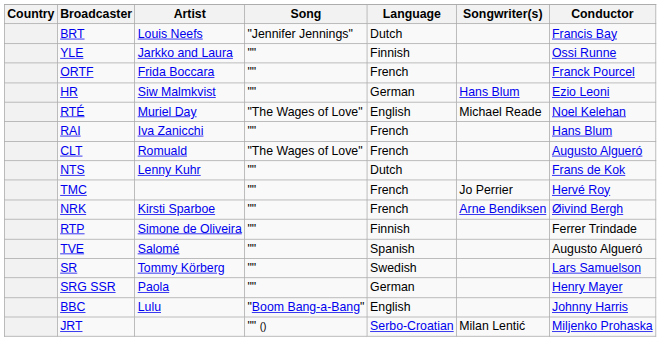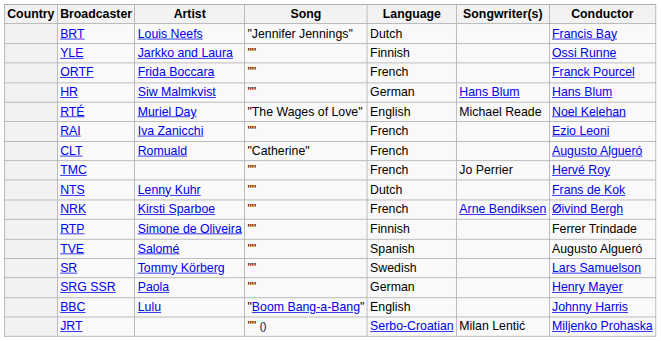 <table class="wikitable plainrowheaders">
 <tr>
 </tr>
 <tr>
 <th scope="col">Country</th>
 <th scope="col">Broadcaster</th>
 <th scope="col">Artist</th>
 <th scope="col">Song</th>
 <th scope="col">Language</th>
 <th scope="col">Songwriter(s)</th>
 <th scope="col">Conductor</th>
 </tr>
 <tr>
 <th scope="row"></th>
 <td><a href='#'>BRT</a></td>
 <td><a href='#'>Louis Neefs</a></td>
 <td>"Jennifer Jennings"</td>
 <td>Dutch</td>
 <td></td>
 <td><a href='#'>Francis Bay</a></td>
 </tr>
 <tr>
 <th scope="row"></th>
 <td><a href='#'>YLE</a></td>
 <td><a href='#'>Jarkko and Laura</a></td>
 <td>""</td>
 <td>Finnish</td>
 <td></td>
 <td><a href='#'>Ossi Runne</a></td>
 </tr>
 <tr>
 <th scope="row"></th>
 <td><a href='#'>ORTF</a></td>
 <td><a href='#'>Frida Boccara</a></td>
 <td>""</td>
 <td>French</td>
 <td></td>
 <td><a href='#'>Franck Pourcel</a></td>
 </tr>
 <tr>
 <th scope="row"></th>
 <td><a href='#'>HR</a></td>
 <td><a href='#'>Siw Malmkvist</a></td>
 <td>""</td>
 <td>German</td>
 <td><a href='#'>Hans Blum</a></td>
-<td><a href='#'>Ezio Leoni</a></td>
+<td><a href='#'>Hans Blum</a></td>
 </tr>
 <tr>
 <th scope="row"></th>
 <td><a href='#'>RTÉ</a></td>
 <td><a href='#'>Muriel Day</a></td>
 <td>"The Wages of Love"</td>
 <td>English</td>
 <td>Michael Reade</td>
 <td><a href='#'>Noel Kelehan</a></td>
 </tr>
 <tr>
 <th scope="row"></th>
 <td><a href='#'>RAI</a></td>
 <td><a href='#'>Iva Zanicchi</a></td>
 <td>""</td>
 <td>French</td>
 <td></td>
-<td><a href='#'>Hans Blum</a></td>
+<td><a href='#'>Ezio Leoni</a></td>
 </tr>
 <tr>
 <th scope="row"></th>
 <td><a href='#'>CLT</a></td>
 <td><a href='#'>Romuald</a></td>
-<td>"The Wages of Love"</td>
+<td>"Catherine"</td>
 <td>French</td>
 <td></td>
 <td><a href='#'>Augusto Algueró</a></td>
+</tr>
+<tr>
+<th scope="row"></th>
+<td><a href='#'>TMC</a></td>
+<td></td>
+<td>""</td>
+<td>French</td>
+<td>Jo Perrier</td>
+<td><a href='#'>Hervé Roy</a></td>
 </tr>
 <tr>
 <th scope="row"></th>
 <td><a href='#'>NTS</a></td>
 <td><a href='#'>Lenny Kuhr</a></td>
 <td>""</td>
 <td>Dutch</td>
 <td></td>
 <td><a href='#'>Frans de Kok</a></td>
-</tr>
-<tr>
-<th scope="row"></th>
-<td><a href='#'>TMC</a></td>
-<td></td>
-<td>""</td>
-<td>French</td>
-<td>Jo Perrier</td>
-<td><a href='#'>Hervé Roy</a></td>
 </tr>
 <tr>
 <th scope="row"></th>
 <td><a href='#'>NRK</a></td>
 <td><a href='#'>Kirsti Sparboe</a></td>
 <td>""</td>
 <td>French</td>
 <td><a href='#'>Arne Bendiksen</a></td>
 <td><a href='#'>Øivind Bergh</a></td>
 </tr>
 <tr>
 <th scope="row"></th>
 <td><a href='#'>RTP</a></td>
 <td><a href='#'>Simone de Oliveira</a></td>
 <td>""</td>
 <td>Finnish</td>
 <td></td>
 <td>Ferrer Trindade</td>
 </tr>
 <tr>
 <th scope="row"></th>
 <td><a href='#'>TVE</a></td>
 <td><a href='#'>Salomé</a></td>
 <td>""</td>
 <td>Spanish</td>
 <td></td>
 <td>Augusto Algueró</td>
 </tr>
 <tr>
 <th scope="row"></th>
 <td><a href='#'>SR</a></td>
 <td><a href='#'>Tommy Körberg</a></td>
 <td>""</td>
 <td>Swedish</td>
 <td></td>
 <td><a href='#'>Lars Samuelson</a></td>
 </tr>
 <tr>
 <th scope="row"></th>
 <td><a href='#'>SRG SSR</a></td>
 <td><a href='#'>Paola</a></td>
 <td>""</td>
 <td>German</td>
 <td></td>
 <td><a href='#'>Henry Mayer</a></td>
 </tr>
 <tr>
 <th scope="row"></th>
 <td><a href='#'>BBC</a></td>
 <td><a href='#'>Lulu</a></td>
 <td>"<a href='#'>Boom Bang-a-Bang</a>"</td>
 <td>English</td>
 <td></td>
 <td><a href='#'>Johnny Harris</a></td>
 </tr>
 <tr>
 <th scope="row"></th>
 <td><a href='#'>JRT</a></td>
 <td></td>
 <td>"" <small>()</small></td>
 <td><a href='#'>Serbo-Croatian</a></td>
 <td>Milan Lentić</td>
 <td><a href='#'>Miljenko Prohaska</a></td>
 </tr>
 </table>
